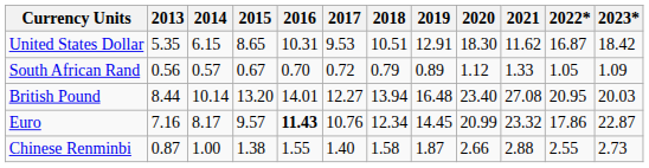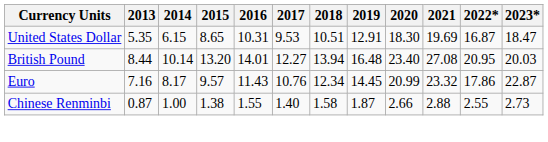 <table class="wikitable sortable">
 <tr>
 <th>Currency Units</th>
 <th>2013</th>
 <th>2014</th>
 <th>2015</th>
 <th>2016</th>
 <th>2017</th>
 <th>2018</th>
 <th>2019</th>
 <th>2020</th>
 <th>2021</th>
 <th>2022*</th>
 <th>2023*</th>
 </tr>
 <tr>
 <td><a href='#'>United States Dollar</a></td>
 <td>5.35</td>
 <td>6.15</td>
 <td>8.65</td>
 <td>10.31</td>
 <td>9.53</td>
 <td>10.51</td>
 <td>12.91</td>
 <td>18.30</td>
-<td>11.62</td>
+<td>19.69</td>
 <td>16.87</td>
-<td>18.42</td>
-</tr>
-<tr>
-<td><a href='#'>South African Rand</a></td>
-<td>0.56</td>
-<td>0.57</td>
-<td>0.67</td>
-<td>0.70</td>
-<td>0.72</td>
-<td>0.79</td>
-<td>0.89</td>
-<td>1.12</td>
-<td>1.33</td>
-<td>1.05</td>
-<td>1.09</td>
+<td>18.47</td>
 </tr>
 <tr>
 <td><a href='#'>British Pound</a></td>
 <td>8.44</td>
 <td>10.14</td>
 <td>13.20</td>
 <td>14.01</td>
 <td>12.27</td>
 <td>13.94</td>
 <td>16.48</td>
 <td>23.40</td>
 <td>27.08</td>
 <td>20.95</td>
 <td>20.03</td>
 </tr>
 <tr>
 <td><a href='#'>Euro</a></td>
 <td>7.16</td>
 <td>8.17</td>
 <td>9.57</td>
-<td><strong>11.43</strong></td>
+<td>11.43</td>
 <td>10.76</td>
 <td>12.34</td>
 <td>14.45</td>
 <td>20.99</td>
 <td>23.32</td>
 <td>17.86</td>
 <td>22.87</td>
 </tr>
 <tr>
 <td><a href='#'>Chinese Renminbi</a></td>
 <td>0.87</td>
 <td>1.00</td>
 <td>1.38</td>
 <td>1.55</td>
 <td>1.40</td>
 <td>1.58</td>
 <td>1.87</td>
 <td>2.66</td>
 <td>2.88</td>
 <td>2.55</td>
 <td>2.73</td>
 </tr>
 </table>
